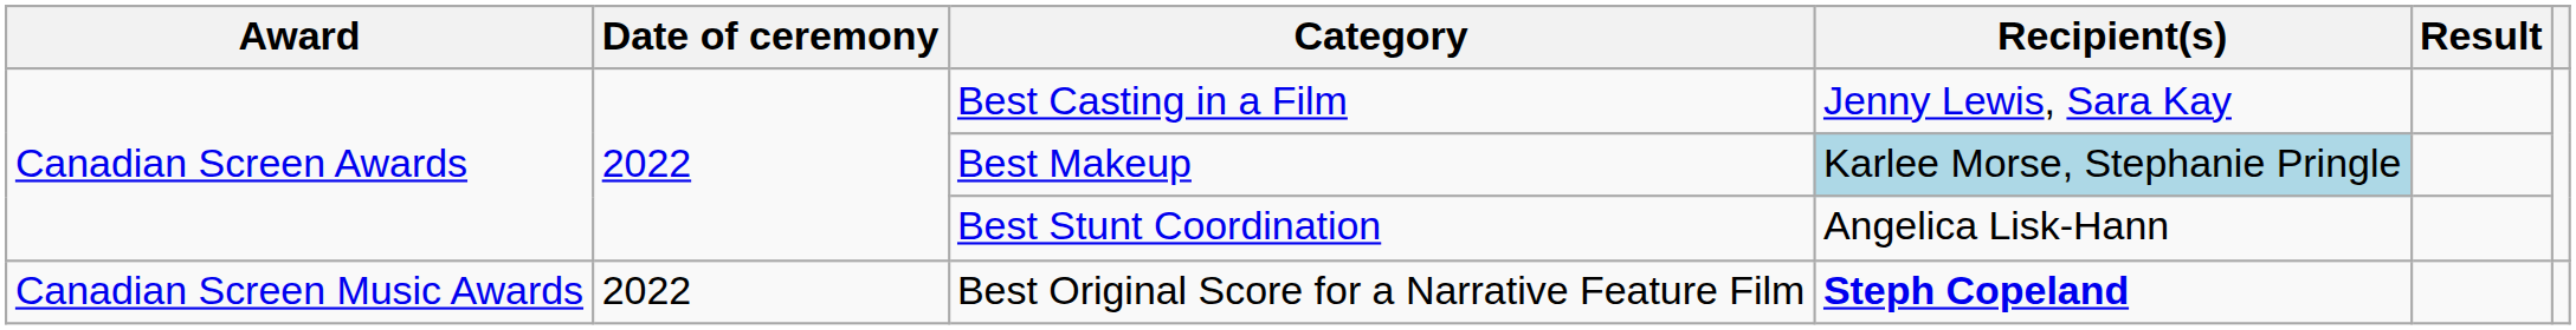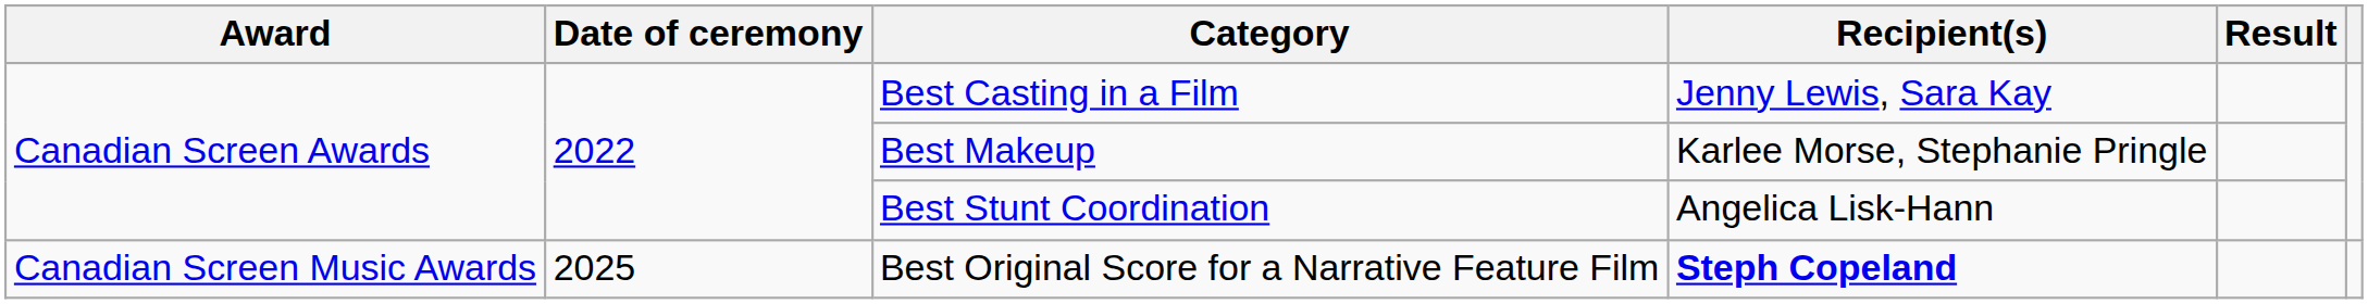 <table class="wikitable plainrowheaders sortable">
 <tr>
 <th scope="col">Award</th>
 <th scope="col">Date of ceremony</th>
 <th scope="col">Category</th>
 <th scope="col">Recipient(s)</th>
 <th scope="col">Result</th>
 <th scope="col" class="unsortable"></th>
 </tr>
 <tr>
 <td rowspan=3><a href='#'>Canadian Screen Awards</a></td>
 <td rowspan=3><a href='#'>2022</a></td>
 <td><a href='#'>Best Casting in a Film</a></td>
 <td><a href='#'>Jenny Lewis</a>, <a href='#'>Sara Kay</a></td>
 <td></td>
 <td rowspan=3></td>
 </tr>
 <tr>
 <td><a href='#'>Best Makeup</a></td>
-<td style="background: lightblue;">Karlee Morse, Stephanie Pringle</td>
+<td>Karlee Morse, Stephanie Pringle</td>
 <td></td>
 </tr>
 <tr>
 <td><a href='#'>Best Stunt Coordination</a></td>
 <td>Angelica Lisk-Hann</td>
 <td></td>
 </tr>
 <tr>
 <td><a href='#'>Canadian Screen Music Awards</a></td>
-<td>2022</td>
+<td>2025</td>
 <td>Best Original Score for a Narrative Feature Film</td>
 <td><strong><a href='#'>Steph Copeland</a></strong></td>
 <td></td>
 <td></td>
 </tr>
 </table>
